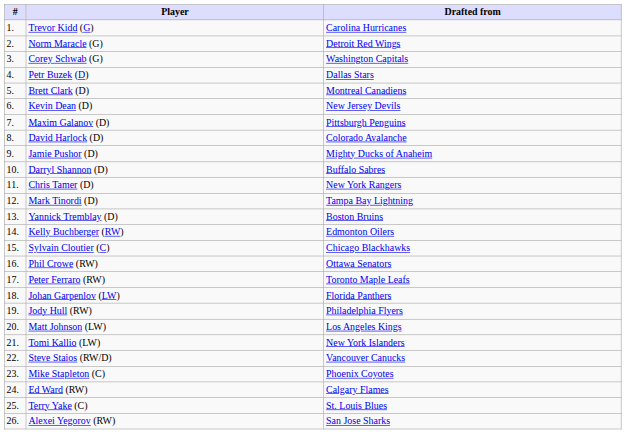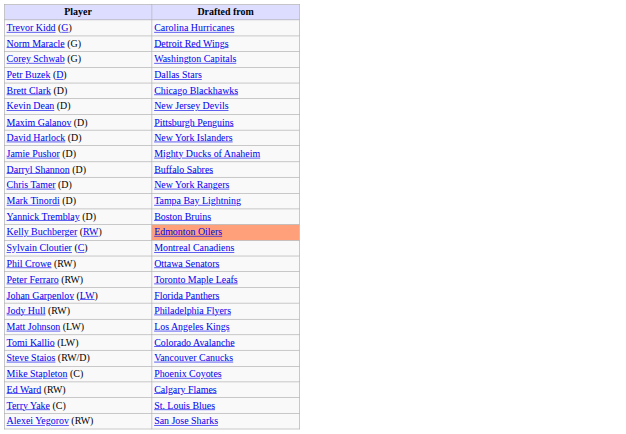 <table class="wikitable">
 <tr>
-<th style="background:#ddf; width:2.75%;">#</th>
 <th style="background:#ddf; width:37.5%;">Player</th>
 <th style="background:#ddf; width:37.5%;">Drafted from</th>
 </tr>
 <tr>
-<td>1.</td>
 <td><a href='#'>Trevor Kidd</a> (<a href='#'>G</a>)</td>
 <td><a href='#'>Carolina Hurricanes</a></td>
 </tr>
 <tr>
-<td>2.</td>
 <td><a href='#'>Norm Maracle</a> (G)</td>
 <td><a href='#'>Detroit Red Wings</a></td>
 </tr>
 <tr>
-<td>3.</td>
 <td><a href='#'>Corey Schwab</a> (G)</td>
 <td><a href='#'>Washington Capitals</a></td>
 </tr>
 <tr>
-<td>4.</td>
 <td><a href='#'>Petr Buzek</a> (<a href='#'>D</a>)</td>
 <td><a href='#'>Dallas Stars</a></td>
 </tr>
 <tr>
-<td>5.</td>
 <td><a href='#'>Brett Clark</a> (D)</td>
-<td><a href='#'>Montreal Canadiens</a></td>
+<td><a href='#'>Chicago Blackhawks</a></td>
 </tr>
 <tr>
-<td>6.</td>
 <td><a href='#'>Kevin Dean</a> (D)</td>
 <td><a href='#'>New Jersey Devils</a></td>
 </tr>
 <tr>
-<td>7.</td>
 <td><a href='#'>Maxim Galanov</a> (D)</td>
 <td><a href='#'>Pittsburgh Penguins</a></td>
 </tr>
 <tr>
-<td>8.</td>
 <td><a href='#'>David Harlock</a> (D)</td>
-<td><a href='#'>Colorado Avalanche</a></td>
+<td><a href='#'>New York Islanders</a></td>
 </tr>
 <tr>
-<td>9.</td>
 <td><a href='#'>Jamie Pushor</a> (D)</td>
 <td><a href='#'>Mighty Ducks of Anaheim</a></td>
 </tr>
 <tr>
-<td>10.</td>
 <td><a href='#'>Darryl Shannon</a> (D)</td>
 <td><a href='#'>Buffalo Sabres</a></td>
 </tr>
 <tr>
-<td>11.</td>
 <td><a href='#'>Chris Tamer</a> (D)</td>
 <td><a href='#'>New York Rangers</a></td>
 </tr>
 <tr>
-<td>12.</td>
 <td><a href='#'>Mark Tinordi</a> (D)</td>
 <td><a href='#'>Tampa Bay Lightning</a></td>
 </tr>
 <tr>
-<td>13.</td>
 <td><a href='#'>Yannick Tremblay</a> (D)</td>
 <td><a href='#'>Boston Bruins</a></td>
 </tr>
 <tr>
-<td>14.</td>
 <td><a href='#'>Kelly Buchberger</a> (<a href='#'>RW</a>)</td>
-<td><a href='#'>Edmonton Oilers</a></td>
+<td style="background: lightsalmon;"><a href='#'>Edmonton Oilers</a></td>
 </tr>
 <tr>
-<td>15.</td>
 <td><a href='#'>Sylvain Cloutier</a> (<a href='#'>C</a>)</td>
-<td><a href='#'>Chicago Blackhawks</a></td>
+<td><a href='#'>Montreal Canadiens</a></td>
 </tr>
 <tr>
-<td>16.</td>
 <td><a href='#'>Phil Crowe</a> (RW)</td>
 <td><a href='#'>Ottawa Senators</a></td>
 </tr>
 <tr>
-<td>17.</td>
 <td><a href='#'>Peter Ferraro</a> (RW)</td>
 <td><a href='#'>Toronto Maple Leafs</a></td>
 </tr>
 <tr>
-<td>18.</td>
 <td><a href='#'>Johan Garpenlov</a> (<a href='#'>LW</a>)</td>
 <td><a href='#'>Florida Panthers</a></td>
 </tr>
 <tr>
-<td>19.</td>
 <td><a href='#'>Jody Hull</a> (RW)</td>
 <td><a href='#'>Philadelphia Flyers</a></td>
 </tr>
 <tr>
-<td>20.</td>
 <td><a href='#'>Matt Johnson</a> (LW)</td>
 <td><a href='#'>Los Angeles Kings</a></td>
 </tr>
 <tr>
-<td>21.</td>
 <td><a href='#'>Tomi Kallio</a> (LW)</td>
-<td><a href='#'>New York Islanders</a></td>
+<td><a href='#'>Colorado Avalanche</a></td>
 </tr>
 <tr>
-<td>22.</td>
 <td><a href='#'>Steve Staios</a> (RW/D)</td>
 <td><a href='#'>Vancouver Canucks</a></td>
 </tr>
 <tr>
-<td>23.</td>
 <td><a href='#'>Mike Stapleton</a> (C)</td>
 <td><a href='#'>Phoenix Coyotes</a></td>
 </tr>
 <tr>
-<td>24.</td>
 <td><a href='#'>Ed Ward</a> (RW)</td>
 <td><a href='#'>Calgary Flames</a></td>
 </tr>
 <tr>
-<td>25.</td>
 <td><a href='#'>Terry Yake</a> (C)</td>
 <td><a href='#'>St. Louis Blues</a></td>
 </tr>
 <tr>
-<td>26.</td>
 <td><a href='#'>Alexei Yegorov</a> (RW)</td>
 <td><a href='#'>San Jose Sharks</a></td>
 </tr>
 </table>
